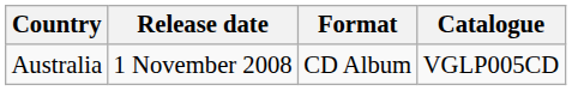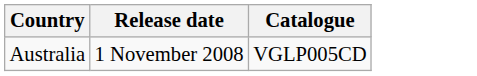 <table class="wikitable">
 <tr>
 <th>Country</th>
 <th>Release date</th>
-<th>Format</th>
 <th>Catalogue</th>
 </tr>
 <tr>
 <td>Australia</td>
 <td>1 November 2008</td>
-<td>CD Album</td>
 <td>VGLP005CD</td>
 </tr>
 </table>
